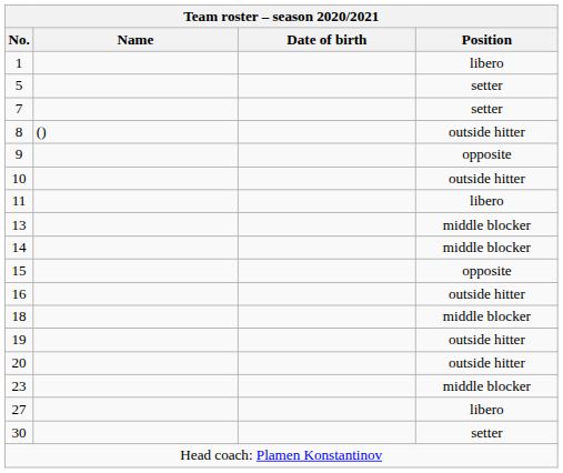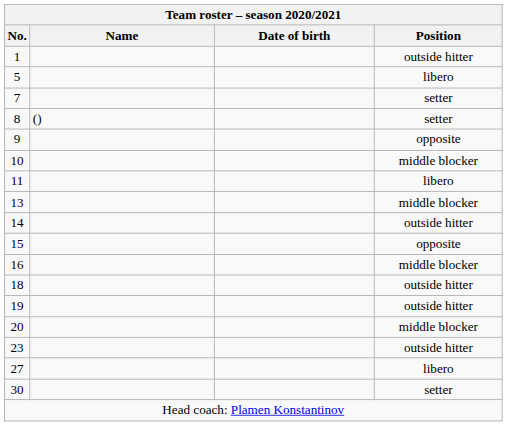 <table class="wikitable collapsible collapsed sortable" style="font-size:100%; text-align:center;">
 <tr>
 <th colspan=6>Team roster – season 2020/2021</th>
 </tr>
 <tr>
 <th>No.</th>
 <th style="width:15em">Name</th>
 <th style="width:13em">Date of birth</th>
 <th style="width:10em">Position</th>
 </tr>
 <tr>
 <td>1</td>
 <td align=left> </td>
 <td align=right></td>
-<td>libero</td>
+<td>outside hitter</td>
 </tr>
 <tr>
 <td>5</td>
 <td align=left> </td>
 <td align=right></td>
-<td>setter</td>
+<td>libero</td>
 </tr>
 <tr>
 <td>7</td>
 <td align=left> </td>
 <td align=right></td>
 <td>setter</td>
 </tr>
 <tr>
 <td>8</td>
 <td align=left>  ()</td>
 <td align=right></td>
-<td>outside hitter</td>
+<td>setter</td>
 </tr>
 <tr>
 <td>9</td>
 <td align=left> </td>
 <td align=right></td>
 <td>opposite</td>
 </tr>
 <tr>
 <td>10</td>
 <td align=left> </td>
 <td align=right></td>
-<td>outside hitter</td>
+<td>middle blocker</td>
 </tr>
 <tr>
 <td>11</td>
 <td align=left> </td>
 <td align=right></td>
 <td>libero</td>
 </tr>
 <tr>
 <td>13</td>
 <td align=left> </td>
 <td align=right></td>
 <td>middle blocker</td>
 </tr>
 <tr>
 <td>14</td>
 <td align=left> </td>
 <td align=right></td>
-<td>middle blocker</td>
+<td>outside hitter</td>
 </tr>
 <tr>
 <td>15</td>
 <td align=left> </td>
 <td align=right></td>
 <td>opposite</td>
 </tr>
 <tr>
 <td>16</td>
 <td align=left> </td>
 <td align=right></td>
-<td>outside hitter</td>
+<td>middle blocker</td>
 </tr>
 <tr>
 <td>18</td>
 <td align=left> </td>
 <td align=right></td>
-<td>middle blocker</td>
+<td>outside hitter</td>
 </tr>
 <tr>
 <td>19</td>
 <td align=left> </td>
 <td align=right></td>
 <td>outside hitter</td>
 </tr>
 <tr>
 <td>20</td>
 <td align=left> </td>
 <td align=right></td>
-<td>outside hitter</td>
+<td>middle blocker</td>
 </tr>
 <tr>
 <td>23</td>
 <td align=left> </td>
 <td align=right></td>
-<td>middle blocker</td>
+<td>outside hitter</td>
 </tr>
 <tr>
 <td>27</td>
 <td align=left> </td>
 <td align=right></td>
 <td>libero</td>
 </tr>
 <tr>
 <td>30</td>
 <td align=left> </td>
 <td align=right></td>
 <td>setter</td>
 </tr>
 <tr>
 <td colspan=4>Head coach:  <a href='#'>Plamen Konstantinov</a></td>
 </tr>
 </table>
